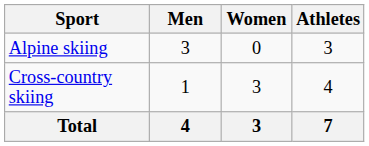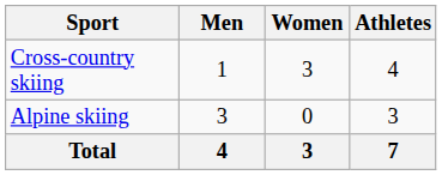 <table class="wikitable sortable" style="text-align:center;">
 <tr>
 <th width=120>Sport</th>
 <th width=55>Men</th>
 <th width=55>Women</th>
 <th width="55">Athletes</th>
 </tr>
 <tr>
+<td align=left><a href='#'>Cross-country skiing</a></td>
+<td>1</td>
+<td>3</td>
+<td>4</td>
+</tr>
+<tr>
 <td align=left><a href='#'>Alpine skiing</a></td>
 <td>3</td>
 <td>0</td>
 <td>3</td>
-</tr>
-<tr>
-<td align=left><a href='#'>Cross-country skiing</a></td>
-<td>1</td>
-<td>3</td>
-<td>4</td>
 </tr>
 <tr>
 <th>Total</th>
 <th>4</th>
 <th>3</th>
 <th>7</th>
 </tr>
 </table>
